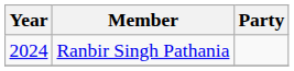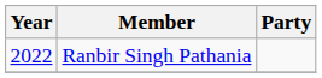 <table class="wikitable sortable">
 <tr>
 <th>Year</th>
 <th>Member</th>
 <th colspan=2>Party</th>
 </tr>
 <tr>
-<td><a href='#'>2024</a></td>
+<td><a href='#'>2022</a></td>
 <td><a href='#'>Ranbir Singh Pathania</a></td>
 <td></td>
 </tr>
 <tr>
 </tr>
 </table>
